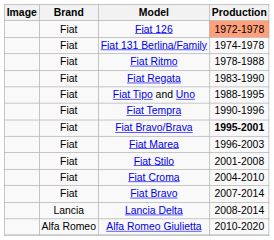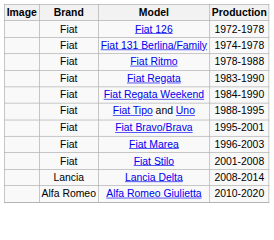 <table class="wikitable">
 <tr>
 <th>Image</th>
 <th>Brand</th>
 <th>Model</th>
 <th>Production</th>
 </tr>
 <tr>
 <td align="center"></td>
 <td align="center">Fiat</td>
 <td align="center"><a href='#'>Fiat 126</a></td>
-<td align="center" style="background: lightsalmon;">1972-1978</td>
+<td align="center">1972-1978</td>
 </tr>
 <tr>
 <td align="center"></td>
 <td align="center">Fiat</td>
 <td align="center"><a href='#'>Fiat 131 Berlina/Family</a></td>
 <td align="center">1974-1978</td>
 </tr>
 <tr>
 <td align="center"></td>
 <td align="center">Fiat</td>
 <td align="center"><a href='#'>Fiat Ritmo</a></td>
 <td align="center">1978-1988</td>
 </tr>
 <tr>
 <td align="center"></td>
 <td align="center">Fiat</td>
 <td align="center"><a href='#'>Fiat Regata</a></td>
 <td align="center">1983-1990</td>
 </tr>
 <tr>
+<td></td>
+<td align="center">Fiat</td>
+<td align="center"><a href='#'>Fiat Regata Weekend</a></td>
+<td align="center">1984-1990</td>
+</tr>
+<tr>
 <td align="center"></td>
 <td align="center">Fiat</td>
 <td align="center"><a href='#'>Fiat Tipo</a> and <a href='#'>Uno</a></td>
 <td align="center">1988-1995</td>
 </tr>
 <tr>
 <td align="center"></td>
 <td align="center">Fiat</td>
-<td align="center"><a href='#'>Fiat Tempra</a></td>
-<td align="center">1990-1996</td>
-</tr>
-<tr>
-<td align="center"></td>
-<td align="center">Fiat</td>
 <td align="center"><a href='#'>Fiat Bravo/Brava</a></td>
-<td align="center"><strong>1995-2001</strong></td>
+<td align="center">1995-2001</td>
 </tr>
 <tr>
 <td align="center"></td>
 <td align="center">Fiat</td>
 <td align="center"><a href='#'>Fiat Marea</a></td>
 <td align="center">1996-2003</td>
 </tr>
 <tr>
 <td align="center"></td>
 <td align="center">Fiat</td>
 <td align="center"><a href='#'>Fiat Stilo</a></td>
 <td align="center">2001-2008</td>
-</tr>
-<tr>
-<td align="center"></td>
-<td align="center">Fiat</td>
-<td align="center"><a href='#'>Fiat Croma</a></td>
-<td align="center">2004-2010</td>
-</tr>
-<tr>
-<td align="center"></td>
-<td align="center">Fiat</td>
-<td align="center"><a href='#'>Fiat Bravo</a></td>
-<td align="center">2007-2014</td>
 </tr>
 <tr>
 <td align="center"></td>
 <td align="center">Lancia</td>
 <td align="center"><a href='#'>Lancia Delta</a></td>
 <td align="center">2008-2014</td>
 </tr>
 <tr>
 <td align="center"></td>
 <td align="center">Alfa Romeo</td>
 <td align="center"><a href='#'>Alfa Romeo Giulietta</a></td>
 <td align="center">2010-2020</td>
 </tr>
 <tr>
 </tr>
 </table>
